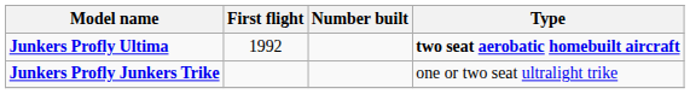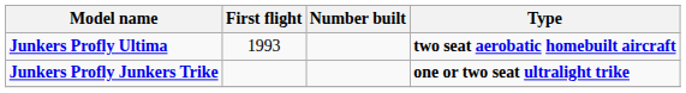 <table class="wikitable" align=center style="font-size:90%;">
 <tr>
 </tr>
 <tr style="background:#efefef;">
 <th>Model name</th>
 <th>First flight</th>
 <th>Number built</th>
 <th>Type</th>
 </tr>
 <tr>
 <td align=left><strong><a href='#'>Junkers Profly Ultima</a></strong></td>
-<td align=center>1992</td>
+<td align=center>1993</td>
 <td align=center></td>
 <td align=left><strong>two seat <a href='#'>aerobatic</a> <a href='#'>homebuilt aircraft</a></strong></td>
 </tr>
 <tr>
 <td align=left><strong><a href='#'>Junkers Profly Junkers Trike</a></strong></td>
 <td align=center></td>
 <td align=center></td>
-<td align=left>one or two seat <a href='#'>ultralight trike</a></td>
+<td align=left><strong>one or two seat <a href='#'>ultralight trike</a></strong></td>
 </tr>
 <tr>
 </tr>
 </table>
